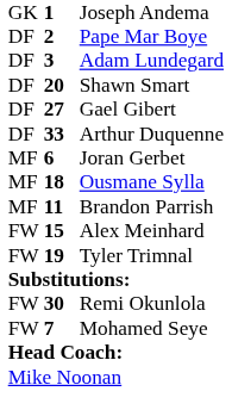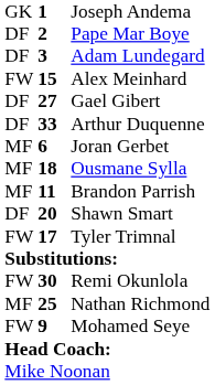 <table style="font-size:90%; margin:0.2em auto;" cellspacing="0" cellpadding="0">
 <tr>
 <th width="25"></th>
 <th width="25"></th>
 </tr>
 <tr>
 <td>GK</td>
 <td><strong>1</strong></td>
 <td> Joseph Andema</td>
 </tr>
 <tr>
 <td>DF</td>
 <td><strong>2</strong></td>
 <td> <a href='#'>Pape Mar Boye</a></td>
 <td></td>
 </tr>
 <tr>
 <td>DF</td>
 <td><strong>3</strong></td>
 <td> <a href='#'>Adam Lundegard</a></td>
 </tr>
 <tr>
-<td>DF</td>
-<td><strong>20</strong></td>
-<td> Shawn Smart</td>
+<td>FW</td>
+<td><strong>15</strong></td>
+<td> Alex Meinhard</td>
 <td></td>
 <td></td>
 </tr>
 <tr>
 <td>DF</td>
 <td><strong>27</strong></td>
 <td> Gael Gibert</td>
 <td></td>
 </tr>
 <tr>
 <td>DF</td>
 <td><strong>33</strong></td>
 <td> Arthur Duquenne</td>
 <td></td>
 <td></td>
 </tr>
 <tr>
 <td>MF</td>
 <td><strong>6</strong></td>
 <td> Joran Gerbet</td>
 <td></td>
 </tr>
 <tr>
 <td>MF</td>
 <td><strong>18 </strong></td>
 <td> <a href='#'>Ousmane Sylla</a></td>
 <td></td>
 </tr>
 <tr>
 <td>MF</td>
 <td><strong>11</strong></td>
 <td> Brandon Parrish</td>
 </tr>
 <tr>
-<td>FW</td>
-<td><strong>15</strong></td>
-<td> Alex Meinhard</td>
+<td>DF</td>
+<td><strong>20</strong></td>
+<td> Shawn Smart</td>
 <td></td>
 <td></td>
 </tr>
 <tr>
 <td>FW</td>
-<td><strong>19</strong></td>
+<td><strong>17</strong></td>
 <td> Tyler Trimnal</td>
 <td></td>
 <td></td>
 </tr>
 <tr>
 <td colspan=3><strong>Substitutions:</strong></td>
 </tr>
 <tr>
 <td>FW</td>
 <td><strong>30</strong></td>
 <td> Remi Okunlola</td>
 <td></td>
 <td></td>
 </tr>
 <tr>
+<td>MF</td>
+<td><strong>25</strong></td>
+<td> Nathan Richmond</td>
+<td></td>
+<td></td>
+</tr>
+<tr>
 <td>FW</td>
-<td><strong>7</strong></td>
+<td><strong>9</strong></td>
 <td> Mohamed Seye</td>
 <td></td>
 <td></td>
 </tr>
 <tr>
 <td colspan=3><strong>Head Coach:</strong></td>
 </tr>
 <tr>
 <td colspan=4> <a href='#'>Mike Noonan</a></td>
 </tr>
 </table>
